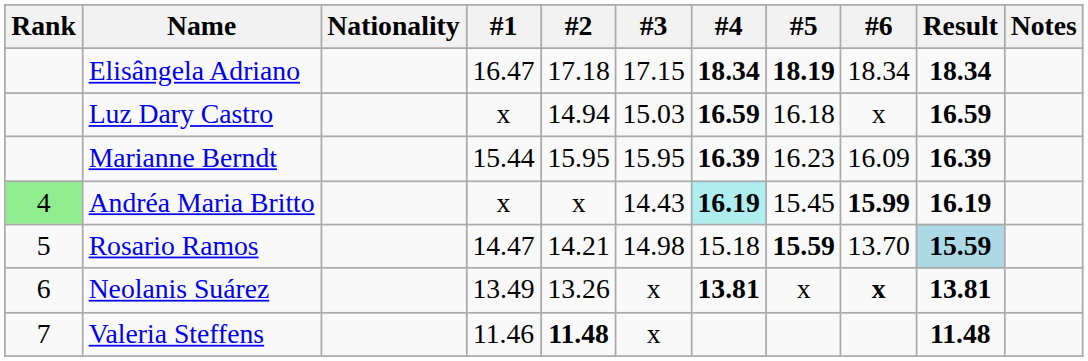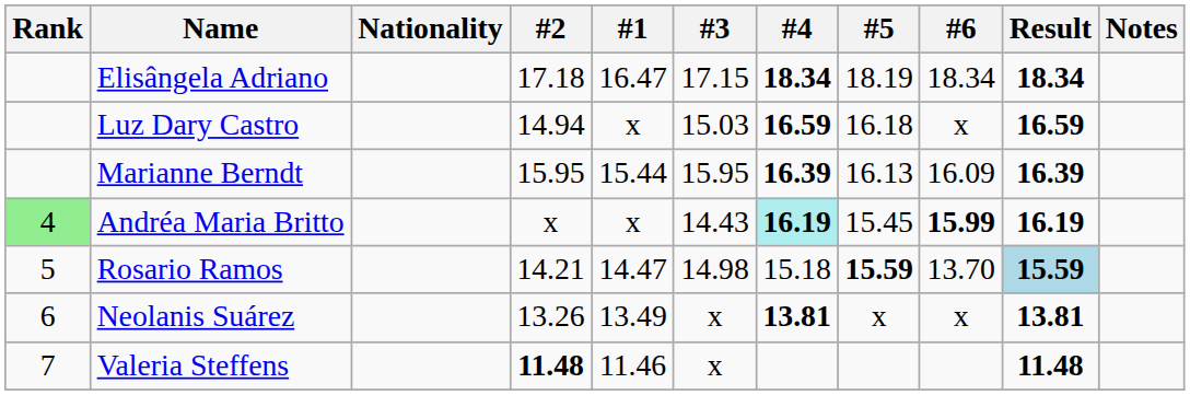 <table class="wikitable sortable" style="text-align:center">
 <tr>
 <th>Rank</th>
 <th>Name</th>
 <th>Nationality</th>
+<th>#2</th>
 <th>#1</th>
-<th>#2</th>
 <th>#3</th>
 <th>#4</th>
 <th>#5</th>
 <th>#6</th>
 <th>Result</th>
 <th>Notes</th>
 </tr>
 <tr>
 <td></td>
 <td align=left><a href='#'>Elisângela Adriano</a></td>
 <td align=left></td>
+<td>17.18</td>
 <td>16.47</td>
-<td>17.18</td>
 <td>17.15</td>
 <td><strong>18.34</strong></td>
-<td><strong>18.19</strong></td>
+<td>18.19</td>
 <td>18.34</td>
 <td><strong>18.34</strong></td>
 <td></td>
 </tr>
 <tr>
 <td></td>
 <td align=left><a href='#'>Luz Dary Castro</a></td>
 <td align=left></td>
+<td>14.94</td>
 <td>x</td>
-<td>14.94</td>
 <td>15.03</td>
 <td><strong>16.59</strong></td>
 <td>16.18</td>
 <td>x</td>
 <td><strong>16.59</strong></td>
 <td></td>
 </tr>
 <tr>
 <td></td>
 <td align=left><a href='#'>Marianne Berndt</a></td>
 <td align=left></td>
+<td>15.95</td>
 <td>15.44</td>
 <td>15.95</td>
-<td>15.95</td>
 <td><strong>16.39</strong></td>
-<td>16.23</td>
+<td>16.13</td>
 <td>16.09</td>
 <td><strong>16.39</strong></td>
 <td></td>
 </tr>
 <tr>
 <td style="background: lightgreen;">4</td>
 <td align=left><a href='#'>Andréa Maria Britto</a></td>
 <td align=left></td>
 <td>x</td>
 <td>x</td>
 <td>14.43</td>
 <td style="background: paleturquoise;"><strong>16.19</strong></td>
 <td>15.45</td>
 <td><strong>15.99</strong></td>
 <td><strong>16.19</strong></td>
 <td></td>
 </tr>
 <tr>
 <td>5</td>
 <td align=left><a href='#'>Rosario Ramos</a></td>
 <td align=left></td>
+<td>14.21</td>
 <td>14.47</td>
-<td>14.21</td>
 <td>14.98</td>
 <td>15.18</td>
 <td><strong>15.59</strong></td>
 <td>13.70</td>
 <td style="background: lightblue;"><strong>15.59</strong></td>
 <td></td>
 </tr>
 <tr>
 <td>6</td>
 <td align=left><a href='#'>Neolanis Suárez</a></td>
 <td align=left></td>
+<td>13.26</td>
 <td>13.49</td>
-<td>13.26</td>
 <td>x</td>
 <td><strong>13.81</strong></td>
 <td>x</td>
-<td><strong>x</strong></td>
+<td>x</td>
 <td><strong>13.81</strong></td>
 <td></td>
 </tr>
 <tr>
 <td>7</td>
 <td align=left><a href='#'>Valeria Steffens</a></td>
 <td align=left></td>
+<td><strong>11.48</strong></td>
 <td>11.46</td>
-<td><strong>11.48</strong></td>
 <td>x</td>
 <td></td>
 <td></td>
 <td></td>
 <td><strong>11.48</strong></td>
 <td></td>
 </tr>
 </table>
